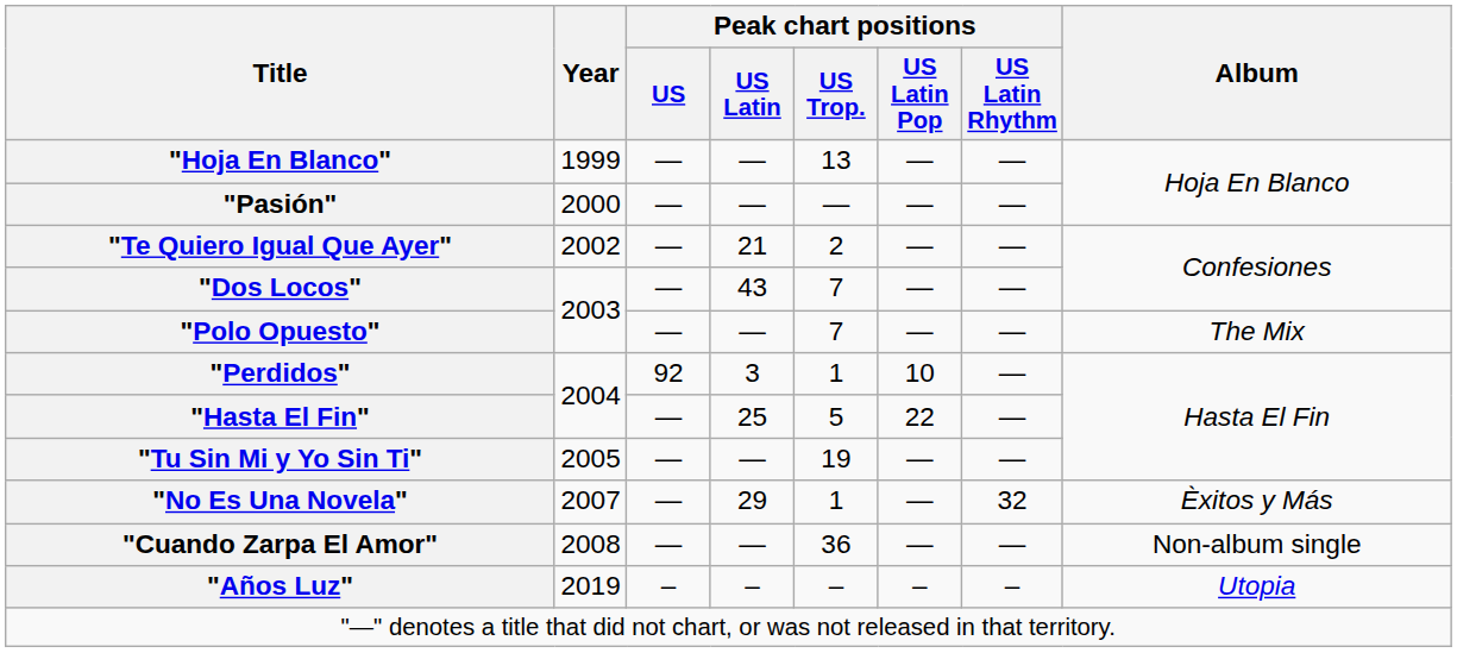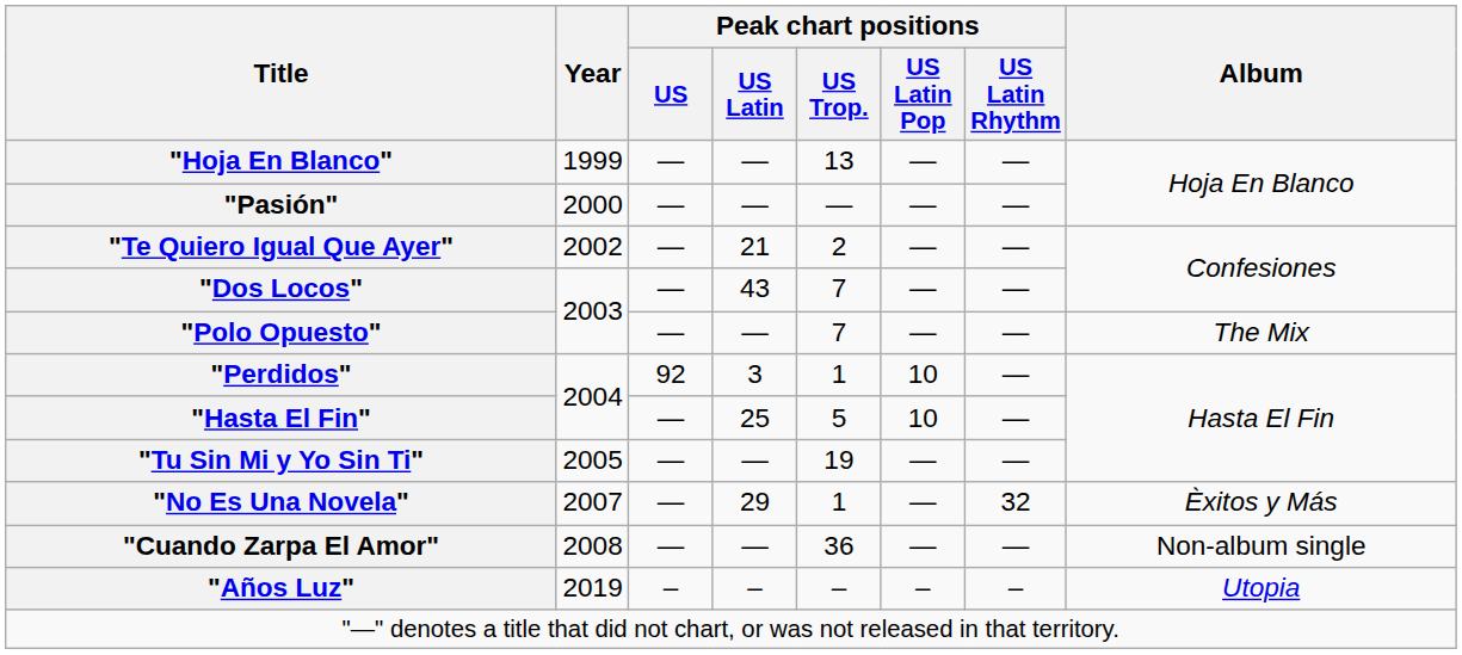 <table class="wikitable plainrowheaders" style="text-align:center;">
 <tr>
 <th scope="col" rowspan="2" style="width:20em;">Title</th>
 <th scope="col" rowspan="2" style="width:2em;">Year</th>
 <th scope="col" colspan="5">Peak chart positions</th>
 <th scope="col" rowspan="2" style="width:14em;">Album</th>
 </tr>
 <tr>
 <th scope="col" style="width:3em;font-size:90%;"><a href='#'>US</a><br></th>
 <th scope="col" style="width:3em;font-size:90%;"><a href='#'>US<br>Latin</a></th>
 <th scope="col" style="width:3em;font-size:90%;"><a href='#'>US<br>Trop.</a></th>
 <th scope="col" style="width:3em;font-size:90%;"><a href='#'>US<br>Latin<br>Pop</a></th>
 <th scope="col" style="width:3em;font-size:90%;"><a href='#'>US<br>Latin<br>Rhythm</a></th>
 </tr>
 <tr>
 <th scope="row">"<a href='#'>Hoja En Blanco</a>"</th>
 <td>1999</td>
 <td>—</td>
 <td>—</td>
 <td>13</td>
 <td>—</td>
 <td>—</td>
 <td rowspan="2"><em>Hoja En Blanco</em></td>
 </tr>
 <tr>
 <th scope="row">"Pasión"</th>
 <td>2000</td>
 <td>—</td>
 <td>—</td>
 <td>—</td>
 <td>—</td>
 <td>—</td>
 </tr>
 <tr>
 <th scope="row">"<a href='#'>Te Quiero Igual Que Ayer</a>"</th>
 <td>2002</td>
 <td>—</td>
 <td>21</td>
 <td>2</td>
 <td>—</td>
 <td>—</td>
 <td rowspan="2"><em>Confesiones</em></td>
 </tr>
 <tr>
 <th scope="row">"<a href='#'>Dos Locos</a>"</th>
 <td rowspan="2">2003</td>
 <td>—</td>
 <td>43</td>
 <td>7</td>
 <td>—</td>
 <td>—</td>
 </tr>
 <tr>
 <th scope="row">"<a href='#'>Polo Opuesto</a>"</th>
 <td>—</td>
 <td>—</td>
 <td>7</td>
 <td>—</td>
 <td>—</td>
 <td rowspan="1"><em>The Mix</em></td>
 </tr>
 <tr>
 <th scope="row">"<a href='#'>Perdidos</a>"</th>
 <td rowspan="2">2004</td>
 <td>92</td>
 <td>3</td>
 <td>1</td>
 <td>10</td>
 <td>—</td>
 <td rowspan="3"><em>Hasta El Fin</em></td>
 </tr>
 <tr>
 <th scope="row">"<a href='#'>Hasta El Fin</a>"</th>
 <td>—</td>
 <td>25</td>
 <td>5</td>
-<td>22</td>
+<td>10</td>
 <td>—</td>
 </tr>
 <tr>
 <th scope="row">"<a href='#'>Tu Sin Mi y Yo Sin Ti</a>"</th>
 <td>2005</td>
 <td>—</td>
 <td>—</td>
 <td>19</td>
 <td>—</td>
 <td>—</td>
 </tr>
 <tr>
 <th scope="row">"<a href='#'>No Es Una Novela</a>"</th>
 <td>2007</td>
 <td>—</td>
 <td>29</td>
 <td>1</td>
 <td>—</td>
 <td>32</td>
 <td><em>Èxitos y Más</em></td>
 </tr>
 <tr>
 <th scope="row">"Cuando Zarpa El Amor"</th>
 <td>2008</td>
 <td>—</td>
 <td>—</td>
 <td>36</td>
 <td>—</td>
 <td>—</td>
 <td rowspan="1">Non-album single</td>
 </tr>
 <tr>
 <th scope="row">"<a href='#'>Años Luz</a>"<br></th>
 <td>2019</td>
 <td>–</td>
 <td>–</td>
 <td>–</td>
 <td>–</td>
 <td>–</td>
 <td rowspan="1"><em><a href='#'>Utopia</a></em></td>
 </tr>
 <tr>
 <td colspan="15" style="font-size:90%">"—" denotes a title that did not chart, or was not released in that territory.</td>
 </tr>
 </table>
